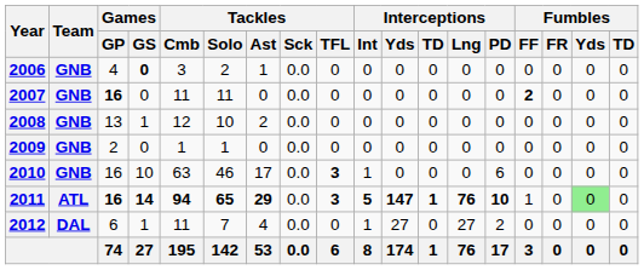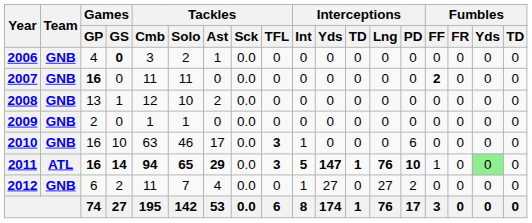 <table class="wikitable" style="text-align:center">
 <tr>
 <th rowspan="2">Year</th>
 <th rowspan="2">Team</th>
 <th colspan="2">Games</th>
 <th colspan="5">Tackles</th>
 <th colspan="5">Interceptions</th>
 <th colspan="4">Fumbles</th>
 </tr>
 <tr>
 <th>GP</th>
 <th>GS</th>
 <th>Cmb</th>
 <th>Solo</th>
 <th>Ast</th>
 <th>Sck</th>
 <th>TFL</th>
 <th>Int</th>
 <th>Yds</th>
 <th>TD</th>
 <th>Lng</th>
 <th>PD</th>
 <th>FF</th>
 <th>FR</th>
 <th>Yds</th>
 <th>TD</th>
 </tr>
 <tr>
 <th><a href='#'>2006</a></th>
 <th><a href='#'>GNB</a></th>
 <td>4</td>
 <td><strong>0</strong></td>
 <td>3</td>
 <td>2</td>
 <td>1</td>
 <td>0.0</td>
 <td>0</td>
 <td>0</td>
 <td>0</td>
 <td>0</td>
 <td>0</td>
 <td>0</td>
 <td>0</td>
 <td>0</td>
 <td>0</td>
 <td>0</td>
 </tr>
 <tr>
 <th><a href='#'>2007</a></th>
 <th><a href='#'>GNB</a></th>
 <td><strong>16</strong></td>
 <td>0</td>
 <td>11</td>
 <td>11</td>
 <td>0</td>
 <td>0.0</td>
 <td>0</td>
 <td>0</td>
 <td>0</td>
 <td>0</td>
 <td>0</td>
 <td>0</td>
 <td><strong>2</strong></td>
 <td>0</td>
 <td>0</td>
 <td>0</td>
 </tr>
 <tr>
 <th><a href='#'>2008</a></th>
 <th><a href='#'>GNB</a></th>
 <td>13</td>
 <td>1</td>
 <td>12</td>
 <td>10</td>
 <td>2</td>
 <td>0.0</td>
 <td>0</td>
 <td>0</td>
 <td>0</td>
 <td>0</td>
 <td>0</td>
 <td>0</td>
 <td>0</td>
 <td>0</td>
 <td>0</td>
 <td>0</td>
 </tr>
 <tr>
 <th><a href='#'>2009</a></th>
 <th><a href='#'>GNB</a></th>
 <td>2</td>
 <td>0</td>
 <td>1</td>
 <td>1</td>
 <td>0</td>
 <td>0.0</td>
 <td>0</td>
 <td>0</td>
 <td>0</td>
 <td>0</td>
 <td>0</td>
 <td>0</td>
 <td>0</td>
 <td>0</td>
 <td>0</td>
 <td>0</td>
 </tr>
 <tr>
 <th><a href='#'>2010</a></th>
 <th><a href='#'>GNB</a></th>
 <td>16</td>
 <td>10</td>
 <td>63</td>
 <td>46</td>
 <td>17</td>
 <td>0.0</td>
 <td><strong>3</strong></td>
 <td>1</td>
 <td>0</td>
 <td>0</td>
 <td>0</td>
 <td>6</td>
 <td>0</td>
 <td>0</td>
 <td>0</td>
 <td>0</td>
 </tr>
 <tr>
 <th><a href='#'>2011</a></th>
 <th><a href='#'>ATL</a></th>
 <td><strong>16</strong></td>
 <td><strong>14</strong></td>
 <td><strong>94</strong></td>
 <td><strong>65</strong></td>
 <td><strong>29</strong></td>
 <td>0.0</td>
 <td><strong>3</strong></td>
 <td><strong>5</strong></td>
 <td><strong>147</strong></td>
 <td><strong>1</strong></td>
 <td><strong>76</strong></td>
 <td><strong>10</strong></td>
 <td>1</td>
 <td>0</td>
 <td style="background: lightgreen;">0</td>
 <td>0</td>
 </tr>
 <tr>
 <th><a href='#'>2012</a></th>
-<th><a href='#'>DAL</a></th>
+<th><a href='#'>GNB</a></th>
 <td>6</td>
-<td>1</td>
+<td>2</td>
 <td>11</td>
 <td>7</td>
 <td>4</td>
 <td>0.0</td>
 <td>0</td>
 <td>1</td>
 <td>27</td>
 <td>0</td>
 <td>27</td>
 <td>2</td>
 <td>0</td>
 <td>0</td>
 <td>0</td>
 <td>0</td>
 </tr>
 <tr>
 <th colspan="2"></th>
 <th>74</th>
 <th>27</th>
 <th>195</th>
 <th>142</th>
 <th>53</th>
 <th>0.0</th>
 <th>6</th>
 <th>8</th>
 <th>174</th>
 <th>1</th>
 <th>76</th>
 <th>17</th>
 <th>3</th>
 <th>0</th>
 <th>0</th>
 <th>0</th>
 </tr>
 </table>
